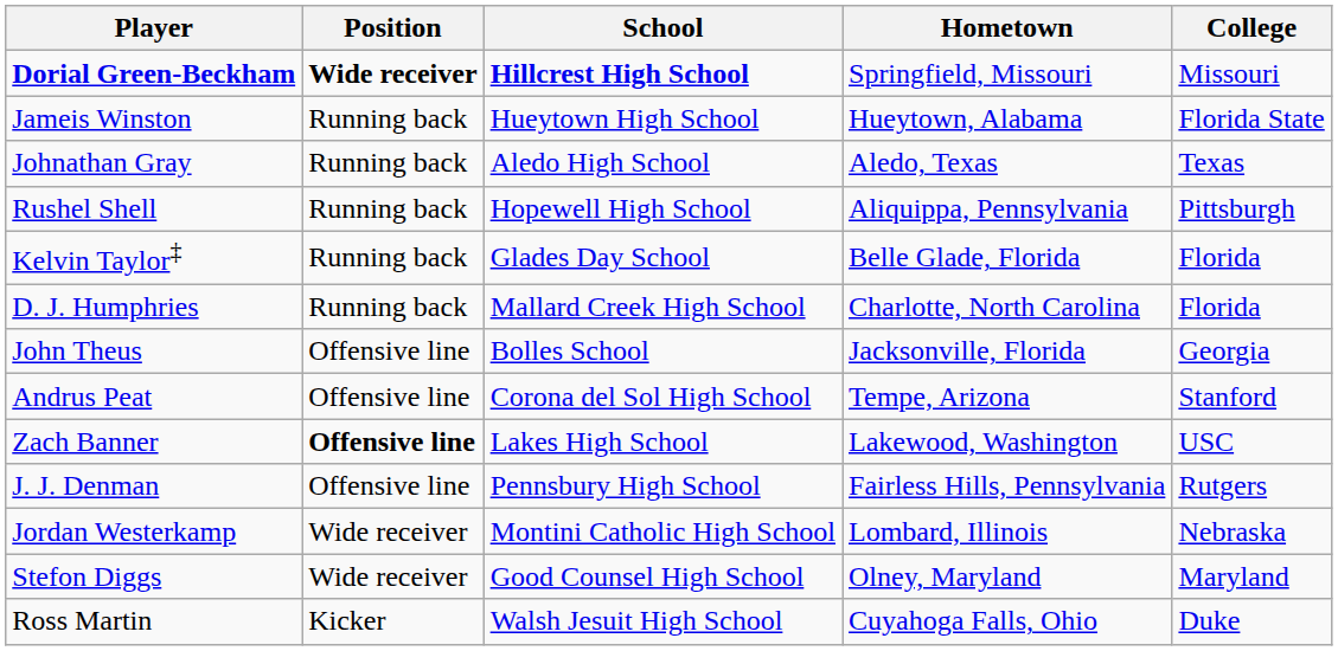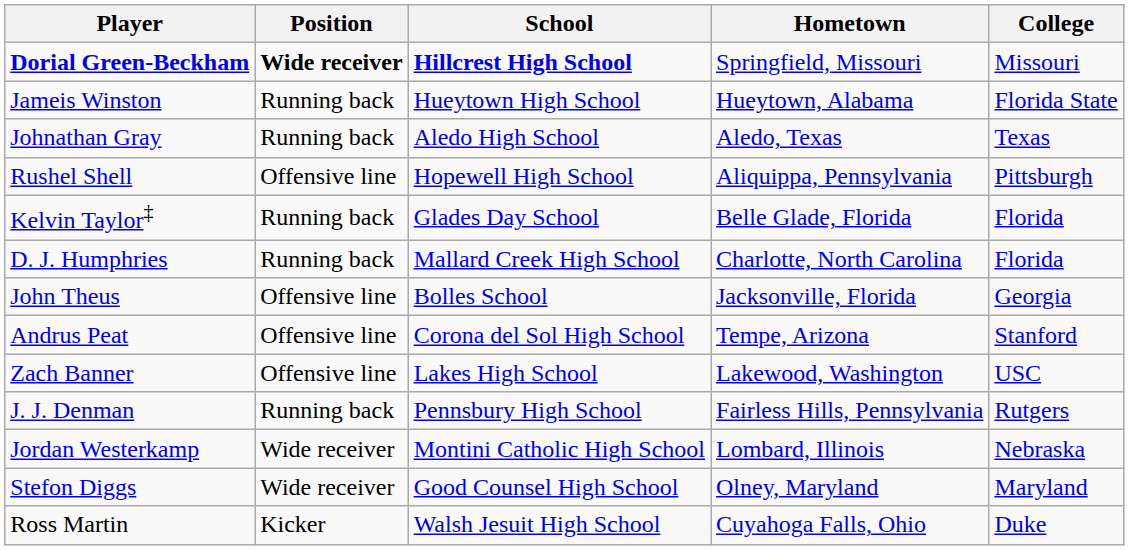 <table class="wikitable">
 <tr>
 <th>Player</th>
 <th>Position</th>
 <th>School</th>
 <th>Hometown</th>
 <th>College</th>
 </tr>
 <tr>
 <td><strong><a href='#'>Dorial Green-Beckham</a></strong></td>
 <td><strong>Wide receiver</strong></td>
 <td><strong><a href='#'>Hillcrest High School</a></strong></td>
 <td><a href='#'>Springfield, Missouri</a></td>
 <td><a href='#'>Missouri</a></td>
 </tr>
 <tr>
 <td><a href='#'>Jameis Winston</a></td>
 <td>Running back</td>
 <td><a href='#'>Hueytown High School</a></td>
 <td><a href='#'>Hueytown, Alabama</a></td>
 <td><a href='#'>Florida State</a></td>
 </tr>
 <tr>
 <td><a href='#'>Johnathan Gray</a></td>
 <td>Running back</td>
 <td><a href='#'>Aledo High School</a></td>
 <td><a href='#'>Aledo, Texas</a></td>
 <td><a href='#'>Texas</a></td>
 </tr>
 <tr>
 <td><a href='#'>Rushel Shell</a></td>
-<td>Running back</td>
+<td>Offensive line</td>
 <td><a href='#'>Hopewell High School</a></td>
 <td><a href='#'>Aliquippa, Pennsylvania</a></td>
 <td><a href='#'>Pittsburgh</a></td>
 </tr>
 <tr>
 <td><a href='#'>Kelvin Taylor</a><sup>‡</sup></td>
 <td>Running back</td>
 <td><a href='#'>Glades Day School</a></td>
 <td><a href='#'>Belle Glade, Florida</a></td>
 <td><a href='#'>Florida</a></td>
 </tr>
 <tr>
 <td><a href='#'>D. J. Humphries</a></td>
 <td>Running back</td>
 <td><a href='#'>Mallard Creek High School</a></td>
 <td><a href='#'>Charlotte, North Carolina</a></td>
 <td><a href='#'>Florida</a></td>
 </tr>
 <tr>
 <td><a href='#'>John Theus</a></td>
 <td>Offensive line</td>
 <td><a href='#'>Bolles School</a></td>
 <td><a href='#'>Jacksonville, Florida</a></td>
 <td><a href='#'>Georgia</a></td>
 </tr>
 <tr>
 <td><a href='#'>Andrus Peat</a></td>
 <td>Offensive line</td>
 <td><a href='#'>Corona del Sol High School</a></td>
 <td><a href='#'>Tempe, Arizona</a></td>
 <td><a href='#'>Stanford</a></td>
 </tr>
 <tr>
 <td><a href='#'>Zach Banner</a></td>
-<td><strong>Offensive line</strong></td>
+<td>Offensive line</td>
 <td><a href='#'>Lakes High School</a></td>
 <td><a href='#'>Lakewood, Washington</a></td>
 <td><a href='#'>USC</a></td>
 </tr>
 <tr>
 <td><a href='#'>J. J. Denman</a></td>
-<td>Offensive line</td>
+<td>Running back</td>
 <td><a href='#'>Pennsbury High School</a></td>
 <td><a href='#'>Fairless Hills, Pennsylvania</a></td>
 <td><a href='#'>Rutgers</a></td>
 </tr>
 <tr>
 <td><a href='#'>Jordan Westerkamp</a></td>
 <td>Wide receiver</td>
 <td><a href='#'>Montini Catholic High School</a></td>
 <td><a href='#'>Lombard, Illinois</a></td>
 <td><a href='#'>Nebraska</a></td>
 </tr>
 <tr>
 <td><a href='#'>Stefon Diggs</a></td>
 <td>Wide receiver</td>
 <td><a href='#'>Good Counsel High School</a></td>
 <td><a href='#'>Olney, Maryland</a></td>
 <td><a href='#'>Maryland</a></td>
 </tr>
 <tr>
 <td>Ross Martin</td>
 <td>Kicker</td>
 <td><a href='#'>Walsh Jesuit High School</a></td>
 <td><a href='#'>Cuyahoga Falls, Ohio</a></td>
 <td><a href='#'>Duke</a></td>
 </tr>
 </table>
